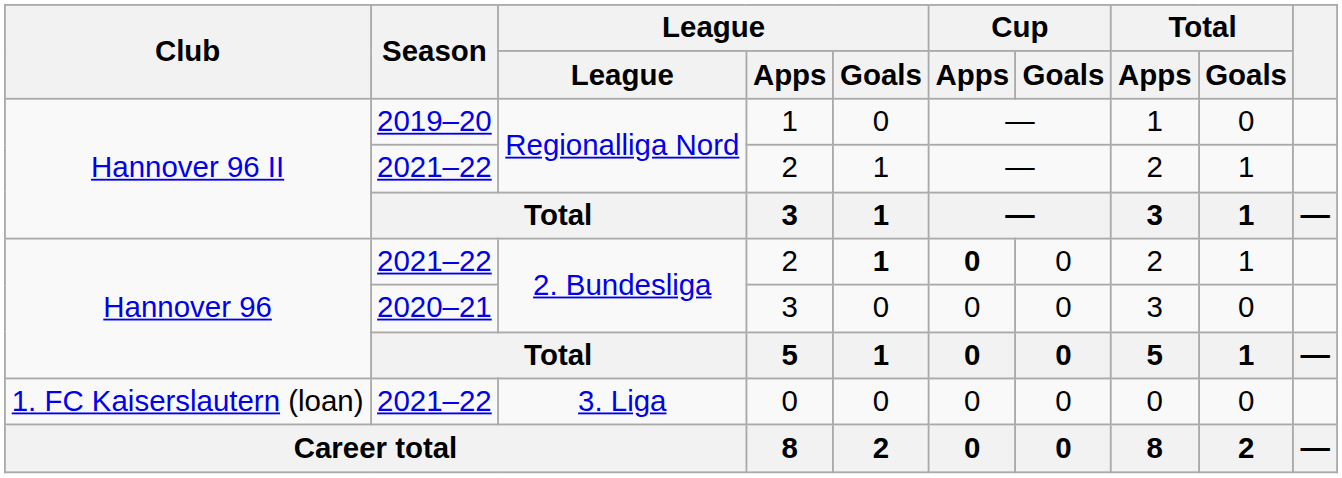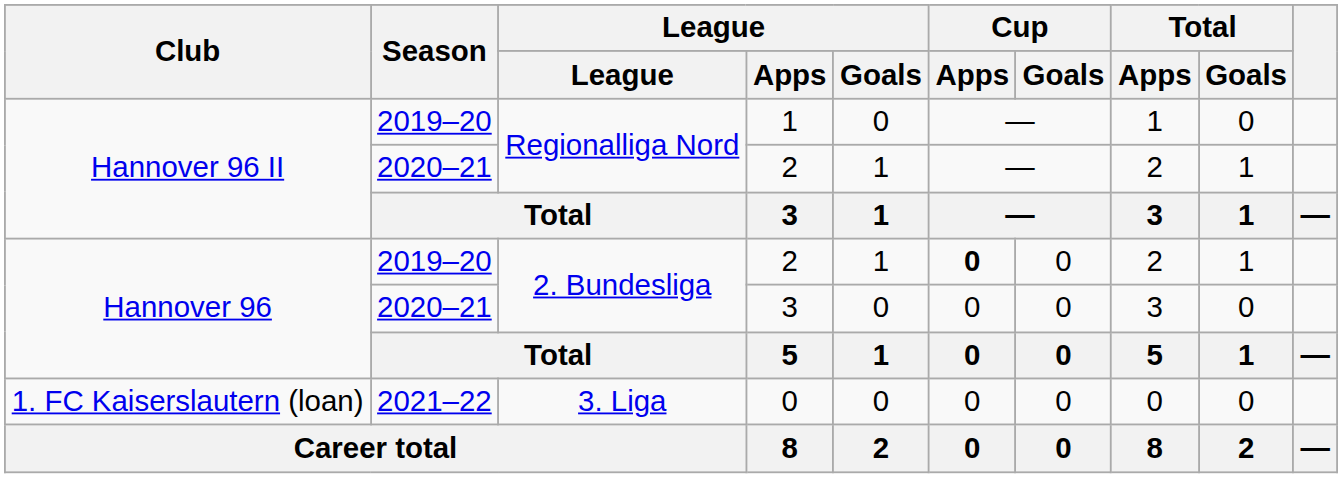 <table class="wikitable" style="text-align:center">
 <tr>
 <th rowspan="2">Club</th>
 <th rowspan="2">Season</th>
 <th colspan="3">League</th>
 <th colspan="2">Cup</th>
 <th colspan="2">Total</th>
 <th rowspan="2"></th>
 </tr>
 <tr>
 <th>League</th>
 <th>Apps</th>
 <th>Goals</th>
 <th>Apps</th>
 <th>Goals</th>
 <th>Apps</th>
 <th>Goals</th>
 </tr>
 <tr>
 <td rowspan="3"><a href='#'>Hannover 96 II</a></td>
 <td><a href='#'>2019–20</a></td>
 <td rowspan="2"><a href='#'>Regionalliga Nord</a></td>
 <td>1</td>
 <td>0</td>
 <td colspan="2">—</td>
 <td>1</td>
 <td>0</td>
 <td></td>
 </tr>
 <tr>
-<td><a href='#'>2021–22</a></td>
+<td><a href='#'>2020–21</a></td>
 <td>2</td>
 <td>1</td>
 <td colspan="2">—</td>
 <td>2</td>
 <td>1</td>
 <td></td>
 </tr>
 <tr>
 <th colspan="2">Total</th>
 <th>3</th>
 <th>1</th>
 <th colspan="2">—</th>
 <th>3</th>
 <th>1</th>
 <th>—</th>
 </tr>
 <tr>
 <td rowspan="3"><a href='#'>Hannover 96</a></td>
-<td><a href='#'>2021–22</a></td>
+<td><a href='#'>2019–20</a></td>
 <td rowspan="2"><a href='#'>2. Bundesliga</a></td>
 <td>2</td>
-<td><strong>1</strong></td>
+<td>1</td>
 <td><strong>0</strong></td>
 <td>0</td>
 <td>2</td>
 <td>1</td>
 <td></td>
 </tr>
 <tr>
 <td><a href='#'>2020–21</a></td>
 <td>3</td>
 <td>0</td>
 <td>0</td>
 <td>0</td>
 <td>3</td>
 <td>0</td>
 <td></td>
 </tr>
 <tr>
 <th colspan="2">Total</th>
 <th>5</th>
 <th>1</th>
 <th>0</th>
 <th>0</th>
 <th>5</th>
 <th>1</th>
 <th>—</th>
 </tr>
 <tr>
 <td><a href='#'>1. FC Kaiserslautern</a> (loan)</td>
 <td><a href='#'>2021–22</a></td>
 <td><a href='#'>3. Liga</a></td>
 <td>0</td>
 <td>0</td>
 <td>0</td>
 <td>0</td>
 <td>0</td>
 <td>0</td>
 <td></td>
 </tr>
 <tr>
 <th colspan="3">Career total</th>
 <th>8</th>
 <th>2</th>
 <th>0</th>
 <th>0</th>
 <th>8</th>
 <th>2</th>
 <th>—</th>
 </tr>
 </table>
